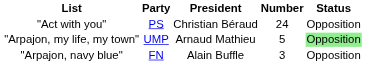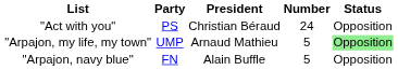 <table class="toccolours" align="center" style="text-align:center;">
 <tr>
 <td width=15px></td>
 <th>List</th>
 <th>Party</th>
 <th>President</th>
 <th>Number</th>
 <th>Status</th>
 </tr>
 <tr>
 <td></td>
 <td>"Act with you"</td>
 <td><a href='#'>PS</a></td>
 <td>Christian Béraud</td>
 <td>24</td>
 <td>Opposition</td>
 </tr>
 <tr>
 <td></td>
 <td>"Arpajon, my life, my town"</td>
 <td><a href='#'>UMP</a></td>
 <td>Arnaud Mathieu</td>
 <td>5</td>
 <td style="background: lightgreen;">Opposition</td>
 </tr>
 <tr>
 <td></td>
 <td>"Arpajon, navy blue"</td>
 <td><a href='#'>FN</a></td>
 <td>Alain Buffle</td>
-<td>3</td>
+<td>5</td>
 <td>Opposition</td>
 </tr>
 </table>
